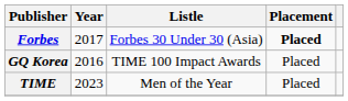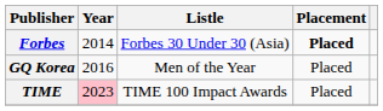 <table class="wikitable plainrowheaders sortable" style="text-align:center">
 <tr>
 <th scope="col">Publisher</th>
 <th scope="col">Year</th>
 <th scope="col">Listle</th>
 <th scope="col">Placement</th>
 <th scope="col" class="unsortable"></th>
 </tr>
 <tr>
 <th scope="row"><em><a href='#'>Forbes</a></em></th>
-<td>2017</td>
+<td>2014</td>
 <td><a href='#'>Forbes 30 Under 30</a> (Asia)</td>
 <td><strong>Placed</strong></td>
 <td></td>
 </tr>
 <tr>
 <th scope="row"><em>GQ Korea</em></th>
 <td>2016</td>
-<td>TIME 100 Impact Awards</td>
+<td>Men of the Year</td>
 <td>Placed</td>
 <td></td>
 </tr>
 <tr>
 <th scope="row"><em>TIME</em></th>
-<td>2023</td>
-<td>Men of the Year</td>
+<td style="background: pink;">2023</td>
+<td>TIME 100 Impact Awards</td>
 <td>Placed</td>
 <td></td>
 </tr>
 <tr>
 </tr>
 </table>
